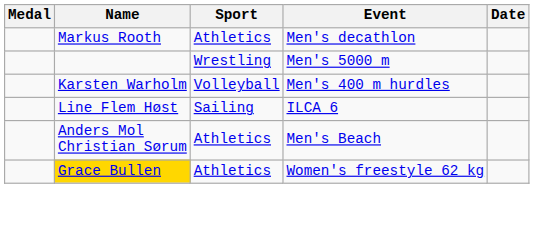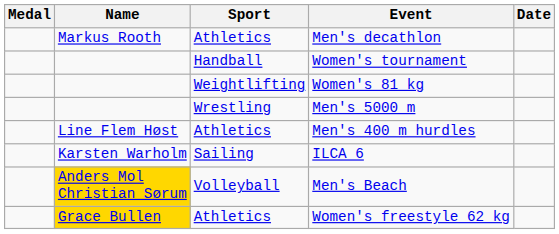 <table class="wikitable sortable" style="font-size: 95%;">
 <tr>
 <th>Medal</th>
 <th>Name</th>
 <th>Sport</th>
 <th>Event</th>
 <th>Date</th>
 </tr>
 <tr>
 <td></td>
 <td><a href='#'>Markus Rooth</a></td>
 <td><a href='#'>Athletics</a></td>
 <td><a href='#'>Men's decathlon</a></td>
 <td></td>
 </tr>
 <tr>
 <td></td>
 <td></td>
+<td><a href='#'>Handball</a></td>
+<td><a href='#'>Women's tournament</a></td>
+<td></td>
+</tr>
+<tr>
+<td></td>
+<td></td>
+<td><a href='#'>Weightlifting</a></td>
+<td><a href='#'>Women's 81 kg</a></td>
+<td></td>
+</tr>
+<tr>
+<td></td>
+<td></td>
 <td><a href='#'>Wrestling</a></td>
 <td><a href='#'>Men's 5000 m</a></td>
 <td></td>
 </tr>
 <tr>
 <td></td>
-<td><a href='#'>Karsten Warholm</a></td>
-<td><a href='#'>Volleyball</a></td>
+<td><a href='#'>Line Flem Høst</a></td>
+<td><a href='#'>Athletics</a></td>
 <td><a href='#'>Men's 400 m hurdles</a></td>
 <td></td>
 </tr>
 <tr>
 <td></td>
-<td><a href='#'>Line Flem Høst</a></td>
+<td><a href='#'>Karsten Warholm</a></td>
 <td><a href='#'>Sailing</a></td>
 <td><a href='#'> ILCA 6</a></td>
 <td></td>
 </tr>
 <tr>
 <td></td>
-<td><a href='#'>Anders Mol</a><br><a href='#'>Christian Sørum</a></td>
-<td><a href='#'>Athletics</a></td>
+<td style="background: gold;"><a href='#'>Anders Mol</a><br><a href='#'>Christian Sørum</a></td>
+<td><a href='#'>Volleyball</a></td>
 <td><a href='#'>Men's Beach</a></td>
 <td></td>
 </tr>
 <tr>
 <td></td>
 <td style="background: gold;"><a href='#'>Grace Bullen</a></td>
 <td><a href='#'>Athletics</a></td>
 <td><a href='#'>Women's freestyle 62 kg</a></td>
 <td></td>
 </tr>
 </table>
